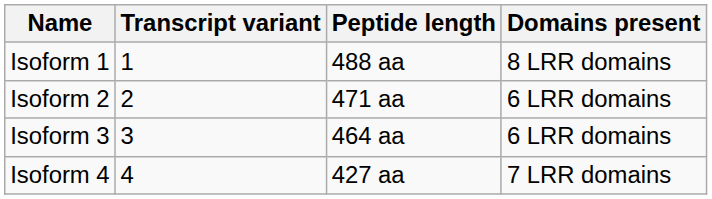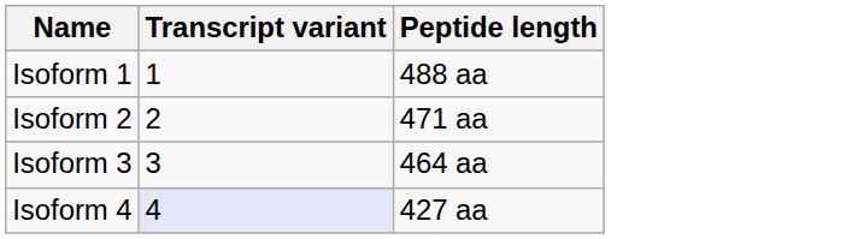 <table class="wikitable">
 <tr>
 <th>Name</th>
 <th>Transcript variant</th>
 <th>Peptide length</th>
-<th>Domains present</th>
 </tr>
 <tr>
 <td>Isoform 1</td>
 <td>1</td>
 <td>488 aa</td>
-<td>8 LRR domains</td>
 </tr>
 <tr>
 <td>Isoform 2</td>
 <td>2</td>
 <td>471 aa</td>
-<td>6 LRR domains</td>
 </tr>
 <tr>
 <td>Isoform 3</td>
 <td>3</td>
 <td>464 aa</td>
-<td>6 LRR domains</td>
 </tr>
 <tr>
 <td>Isoform 4</td>
-<td>4</td>
+<td style="background: lavender;">4</td>
 <td>427 aa</td>
-<td>7 LRR domains</td>
 </tr>
 </table>
